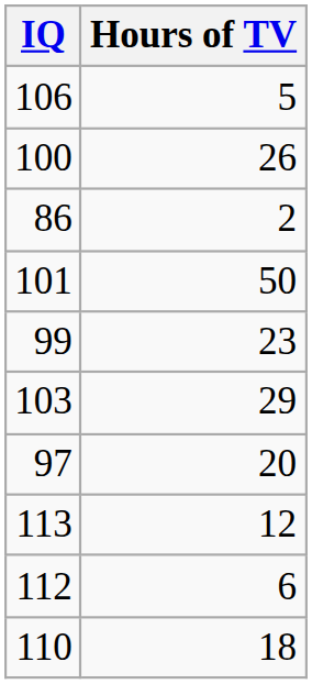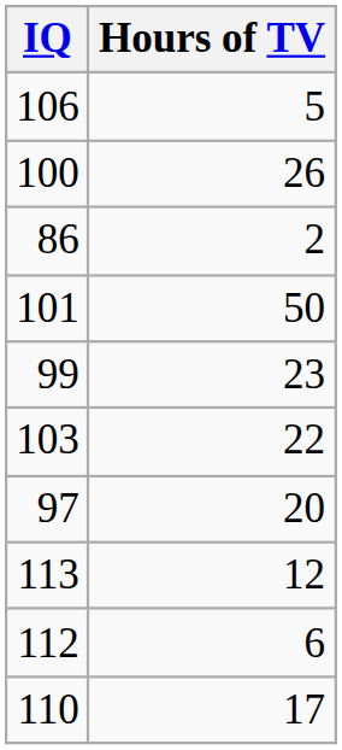 <table class="wikitable sortable" style="text-align:right;">
 <tr>
 <th><a href='#'>IQ</a></th>
 <th>Hours of <a href='#'>TV</a></th>
 </tr>
 <tr>
 <td>106</td>
 <td>5</td>
 </tr>
 <tr>
 <td>100</td>
 <td>26</td>
 </tr>
 <tr>
 <td>86</td>
 <td>2</td>
 </tr>
 <tr>
 <td>101</td>
 <td>50</td>
 </tr>
 <tr>
 <td>99</td>
 <td>23</td>
 </tr>
 <tr>
 <td>103</td>
-<td>29</td>
+<td>22</td>
 </tr>
 <tr 12>
 <td>97</td>
 <td>20</td>
 </tr>
 <tr>
 <td>113</td>
 <td>12</td>
 </tr>
 <tr>
 <td>112</td>
 <td>6</td>
 </tr>
 <tr>
 <td>110</td>
-<td>18</td>
+<td>17</td>
 </tr>
 </table>
